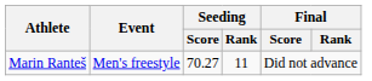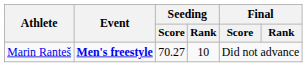 <table class=wikitable style=font-size:90%;text-align:center>
 <tr>
 <th rowspan=2>Athlete</th>
 <th rowspan=2>Event</th>
 <th colspan=2>Seeding</th>
 <th colspan=2>Final</th>
 </tr>
 <tr style=font-size:95%>
 <th>Score</th>
 <th>Rank</th>
 <th>Score</th>
 <th>Rank</th>
 </tr>
 <tr>
 <td align=left><a href='#'>Marin Ranteš</a></td>
-<td align=left><a href='#'>Men's freestyle</a></td>
+<td align=left><strong><a href='#'>Men's freestyle</a></strong></td>
 <td>70.27</td>
-<td>11</td>
+<td>10</td>
 <td colspan=2>Did not advance</td>
 </tr>
 </table>
